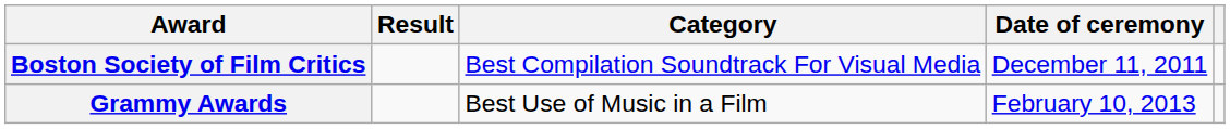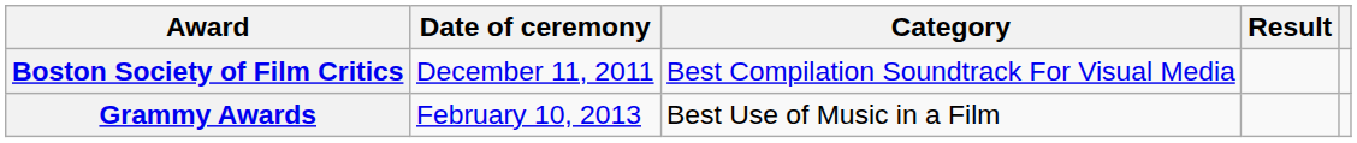 <table class="wikitable plainrowheaders sortable">
 <tr>
 <th scope="col">Award</th>
+<th scope="col">Date of ceremony</th>
+<th scope="col">Category</th>
 <th scope="col">Result</th>
-<th scope="col">Category</th>
-<th scope="col">Date of ceremony</th>
 <th scope="col" class="unsortable"></th>
 </tr>
 <tr>
 <th scope="row"><a href='#'>Boston Society of Film Critics</a></th>
+<td><a href='#'>December 11, 2011</a></td>
+<td><a href='#'>Best Compilation Soundtrack For Visual Media</a></td>
 <td></td>
-<td><a href='#'>Best Compilation Soundtrack For Visual Media</a></td>
-<td><a href='#'>December 11, 2011</a></td>
 <td></td>
 </tr>
 <tr>
 <th scope="row"><a href='#'>Grammy Awards</a></th>
+<td><a href='#'>February 10, 2013</a></td>
+<td>Best Use of Music in a Film</td>
 <td></td>
-<td>Best Use of Music in a Film</td>
-<td><a href='#'>February 10, 2013</a></td>
 <td></td>
 </tr>
 </table>
